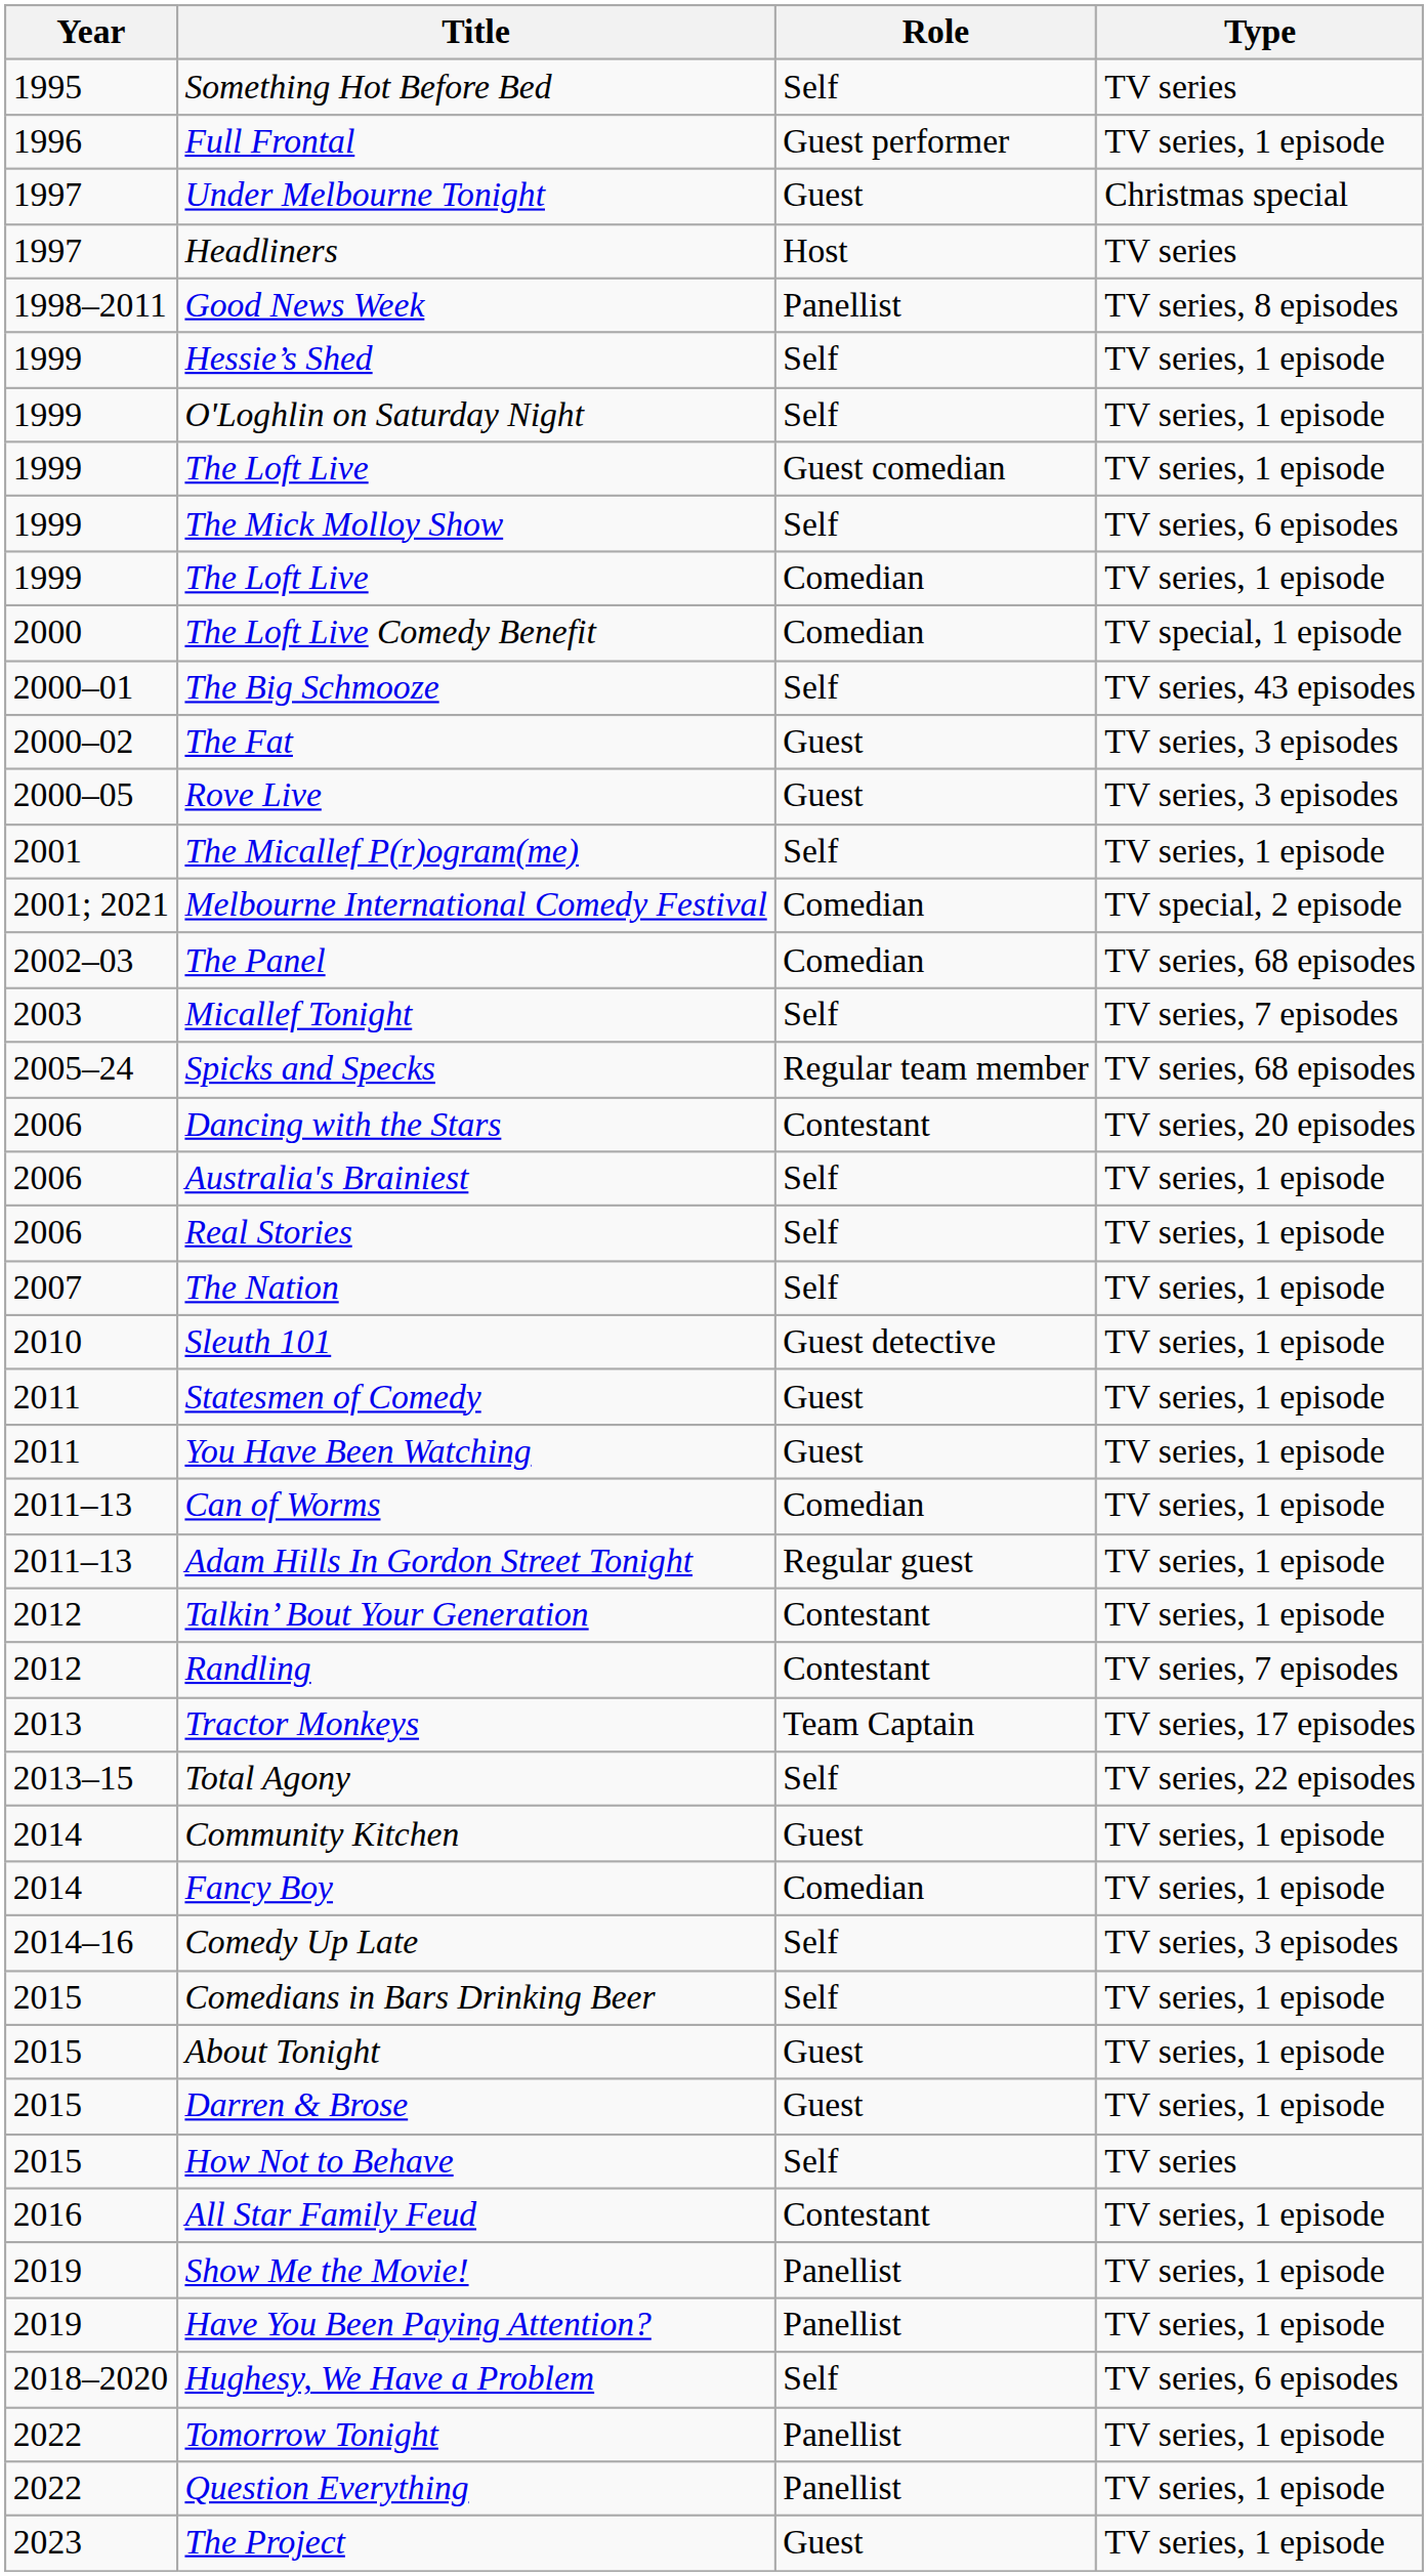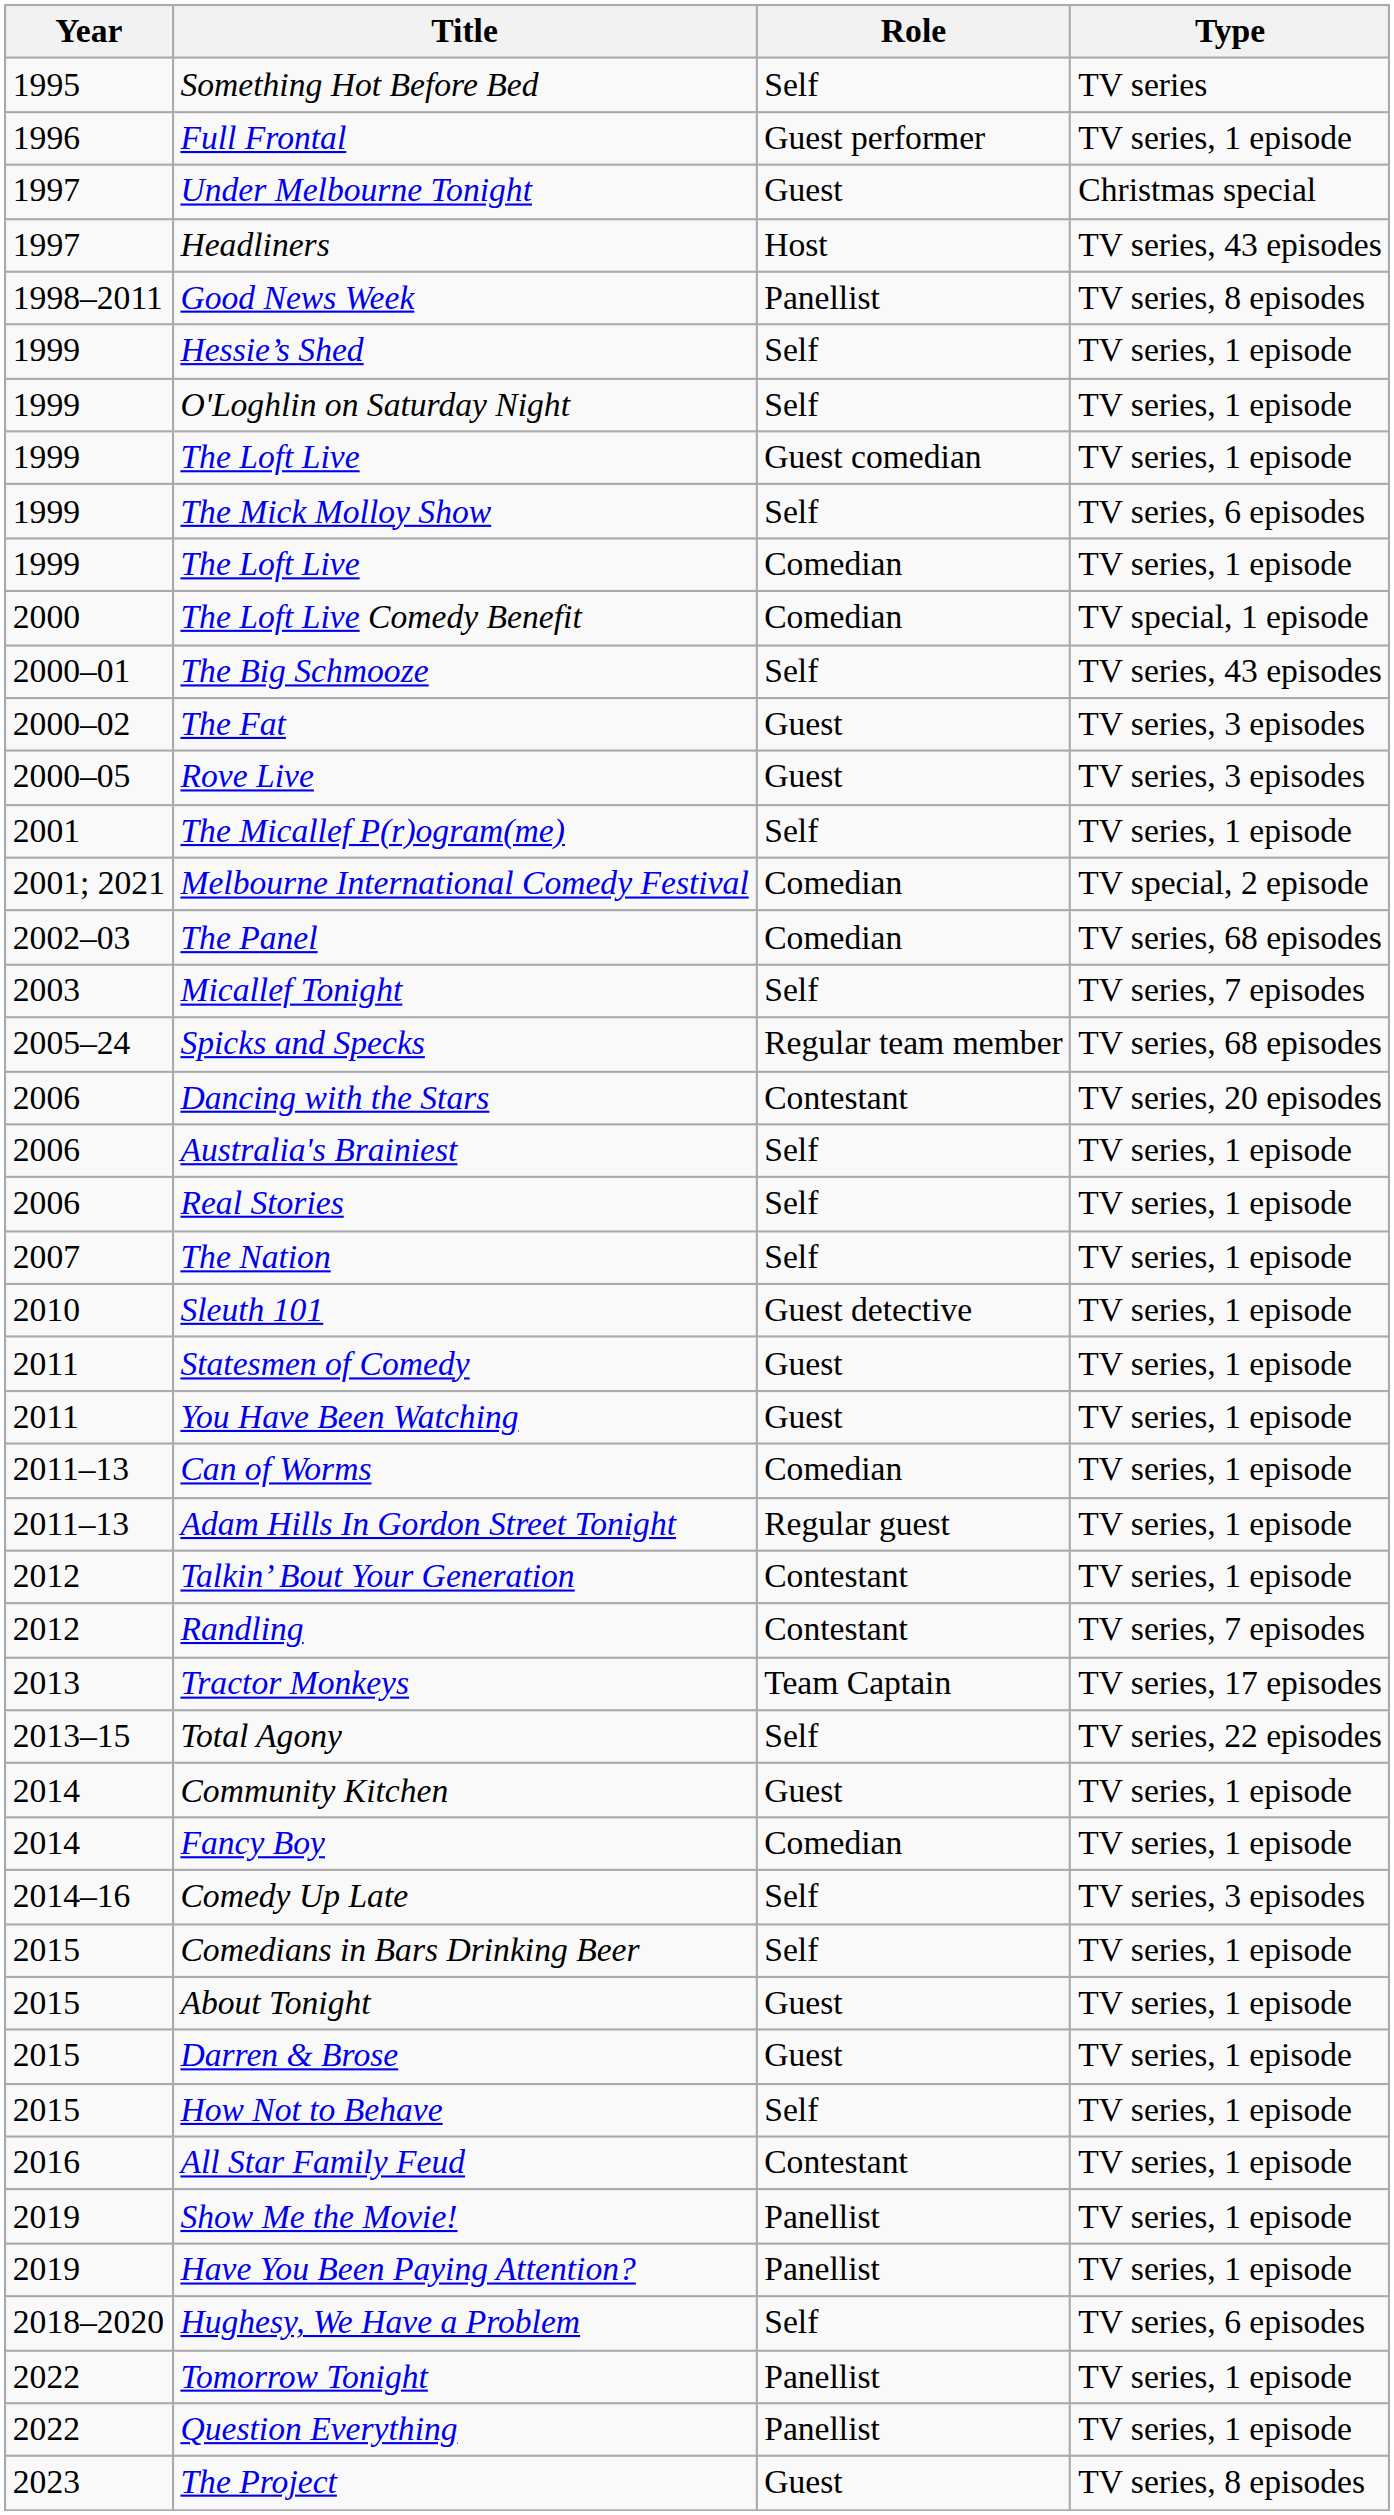 <table class="wikitable">
 <tr>
 <th>Year</th>
 <th>Title</th>
 <th>Role</th>
 <th>Type</th>
 </tr>
 <tr>
 <td>1995</td>
 <td><em>Something Hot Before Bed</em></td>
 <td>Self</td>
 <td>TV series</td>
 </tr>
 <tr>
 <td>1996</td>
 <td><em><a href='#'>Full Frontal</a></em></td>
 <td>Guest performer</td>
 <td>TV series, 1 episode</td>
 </tr>
 <tr>
 <td>1997</td>
 <td><em><a href='#'>Under Melbourne Tonight</a></em></td>
 <td>Guest</td>
 <td>Christmas special</td>
 </tr>
 <tr>
 <td>1997</td>
 <td><em>Headliners</em></td>
 <td>Host</td>
-<td>TV series</td>
+<td>TV series, 43 episodes</td>
 </tr>
 <tr>
 <td>1998–2011</td>
 <td><em><a href='#'>Good News Week</a></em></td>
 <td>Panellist</td>
 <td>TV series, 8 episodes</td>
 </tr>
 <tr>
 <td>1999</td>
 <td><em><a href='#'>Hessie’s Shed</a></em></td>
 <td>Self</td>
 <td>TV series, 1 episode</td>
 </tr>
 <tr>
 <td>1999</td>
 <td><em>O'Loghlin on Saturday Night</em></td>
 <td>Self</td>
 <td>TV series, 1 episode</td>
 </tr>
 <tr>
 <td>1999</td>
 <td><em><a href='#'>The Loft Live</a></em></td>
 <td>Guest comedian</td>
 <td>TV series, 1 episode</td>
 </tr>
 <tr>
 <td>1999</td>
 <td><em><a href='#'>The Mick Molloy Show</a></em></td>
 <td>Self</td>
 <td>TV series, 6 episodes</td>
 </tr>
 <tr>
 <td>1999</td>
 <td><em><a href='#'>The Loft Live</a></em></td>
 <td>Comedian</td>
 <td>TV series, 1 episode</td>
 </tr>
 <tr>
 <td>2000</td>
 <td><em><a href='#'>The Loft Live</a> Comedy Benefit</em></td>
 <td>Comedian</td>
 <td>TV special, 1 episode</td>
 </tr>
 <tr>
 <td>2000–01</td>
 <td><em><a href='#'>The Big Schmooze</a></em></td>
 <td>Self</td>
 <td>TV series, 43 episodes</td>
 </tr>
 <tr>
 <td>2000–02</td>
 <td><em><a href='#'>The Fat</a></em></td>
 <td>Guest</td>
 <td>TV series, 3 episodes</td>
 </tr>
 <tr>
 <td>2000–05</td>
 <td><em><a href='#'>Rove Live</a></em></td>
 <td>Guest</td>
 <td>TV series, 3 episodes</td>
 </tr>
 <tr>
 <td>2001</td>
 <td><em><a href='#'>The Micallef P(r)ogram(me)</a></em></td>
 <td>Self</td>
 <td>TV series, 1 episode</td>
 </tr>
 <tr>
 <td>2001; 2021</td>
 <td><em><a href='#'>Melbourne International Comedy Festival</a></em></td>
 <td>Comedian</td>
 <td>TV special, 2 episode</td>
 </tr>
 <tr>
 <td>2002–03</td>
 <td><em><a href='#'>The Panel</a></em></td>
 <td>Comedian</td>
 <td>TV series, 68 episodes</td>
 </tr>
 <tr>
 <td>2003</td>
 <td><em><a href='#'>Micallef Tonight</a></em></td>
 <td>Self</td>
 <td>TV series, 7 episodes</td>
 </tr>
 <tr>
 <td>2005–24</td>
 <td><em><a href='#'>Spicks and Specks</a></em></td>
 <td>Regular team member</td>
 <td>TV series, 68 episodes</td>
 </tr>
 <tr>
 <td>2006</td>
 <td><em><a href='#'>Dancing with the Stars</a></em></td>
 <td>Contestant</td>
 <td>TV series, 20 episodes</td>
 </tr>
 <tr>
 <td>2006</td>
 <td><em><a href='#'>Australia's Brainiest</a></em></td>
 <td>Self</td>
 <td>TV series, 1 episode</td>
 </tr>
 <tr>
 <td>2006</td>
 <td><em><a href='#'>Real Stories</a></em></td>
 <td>Self</td>
 <td>TV series, 1 episode</td>
 </tr>
 <tr>
 <td>2007</td>
 <td><em><a href='#'>The Nation</a></em></td>
 <td>Self</td>
 <td>TV series, 1 episode</td>
 </tr>
 <tr>
 <td>2010</td>
 <td><em><a href='#'>Sleuth 101</a></em></td>
 <td>Guest detective</td>
 <td>TV series, 1 episode</td>
 </tr>
 <tr>
 <td>2011</td>
 <td><em><a href='#'>Statesmen of Comedy</a></em></td>
 <td>Guest</td>
 <td>TV series, 1 episode</td>
 </tr>
 <tr>
 <td>2011</td>
 <td><em><a href='#'>You Have Been Watching</a></em></td>
 <td>Guest</td>
 <td>TV series, 1 episode</td>
 </tr>
 <tr>
 <td>2011–13</td>
 <td><em><a href='#'>Can of Worms</a></em></td>
 <td>Comedian</td>
 <td>TV series, 1 episode</td>
 </tr>
 <tr>
 <td>2011–13</td>
 <td><em><a href='#'>Adam Hills In Gordon Street Tonight</a></em></td>
 <td>Regular guest</td>
 <td>TV series, 1 episode</td>
 </tr>
 <tr>
 <td>2012</td>
 <td><em><a href='#'>Talkin’ Bout Your Generation</a></em></td>
 <td>Contestant</td>
 <td>TV series, 1 episode</td>
 </tr>
 <tr>
 <td>2012</td>
 <td><em><a href='#'>Randling</a></em></td>
 <td>Contestant</td>
 <td>TV series, 7 episodes</td>
 </tr>
 <tr>
 <td>2013</td>
 <td><em><a href='#'>Tractor Monkeys</a></em></td>
 <td>Team Captain</td>
 <td>TV series, 17 episodes</td>
 </tr>
 <tr>
 <td>2013–15</td>
 <td><em>Total Agony</em></td>
 <td>Self</td>
 <td>TV series, 22 episodes</td>
 </tr>
 <tr>
 <td>2014</td>
 <td><em>Community Kitchen</em></td>
 <td>Guest</td>
 <td>TV series, 1 episode</td>
 </tr>
 <tr>
 <td>2014</td>
 <td><em><a href='#'>Fancy Boy</a></em></td>
 <td>Comedian</td>
 <td>TV series, 1 episode</td>
 </tr>
 <tr>
 <td>2014–16</td>
 <td><em>Comedy Up Late</em></td>
 <td>Self</td>
 <td>TV series, 3 episodes</td>
 </tr>
 <tr>
 <td>2015</td>
 <td><em>Comedians in Bars Drinking Beer</em></td>
 <td>Self</td>
 <td>TV series, 1 episode</td>
 </tr>
 <tr>
 <td>2015</td>
 <td><em>About Tonight</em></td>
 <td>Guest</td>
 <td>TV series, 1 episode</td>
 </tr>
 <tr>
 <td>2015</td>
 <td><em><a href='#'>Darren & Brose</a></em></td>
 <td>Guest</td>
 <td>TV series, 1 episode</td>
 </tr>
 <tr>
 <td>2015</td>
 <td><em><a href='#'>How Not to Behave</a></em></td>
 <td>Self</td>
-<td>TV series</td>
+<td>TV series, 1 episode</td>
 </tr>
 <tr>
 <td>2016</td>
 <td><em><a href='#'>All Star Family Feud</a></em></td>
 <td>Contestant</td>
 <td>TV series, 1 episode</td>
 </tr>
 <tr>
 <td>2019</td>
 <td><em><a href='#'>Show Me the Movie!</a></em></td>
 <td>Panellist</td>
 <td>TV series, 1 episode</td>
 </tr>
 <tr>
 <td>2019</td>
 <td><em><a href='#'>Have You Been Paying Attention?</a></em></td>
 <td>Panellist</td>
 <td>TV series, 1 episode</td>
 </tr>
 <tr>
 <td>2018–2020</td>
 <td><em><a href='#'>Hughesy, We Have a Problem</a></em></td>
 <td>Self</td>
 <td>TV series, 6 episodes</td>
 </tr>
 <tr>
 <td>2022</td>
 <td><em><a href='#'>Tomorrow Tonight</a></em></td>
 <td>Panellist</td>
 <td>TV series, 1 episode</td>
 </tr>
 <tr>
 <td>2022</td>
 <td><em><a href='#'>Question Everything</a></em></td>
 <td>Panellist</td>
 <td>TV series, 1 episode</td>
 </tr>
 <tr>
 <td>2023</td>
 <td><em><a href='#'>The Project</a></em></td>
 <td>Guest</td>
-<td>TV series, 1 episode</td>
+<td>TV series, 8 episodes</td>
 </tr>
 </table>
